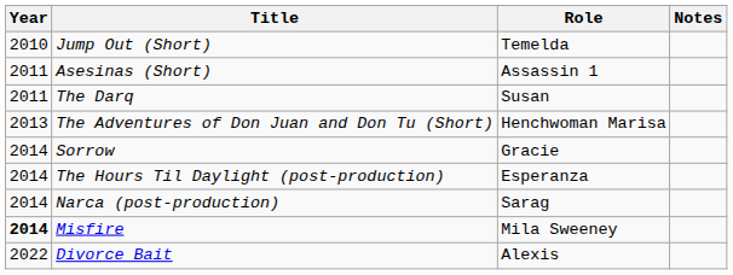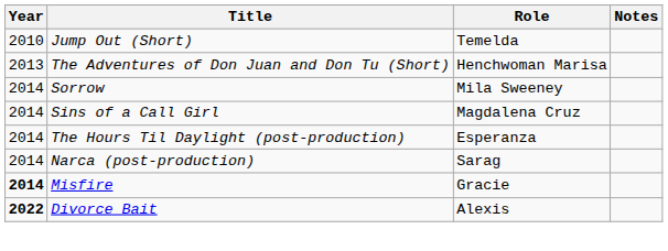 <table class="wikitable sortable">
 <tr>
 <th>Year</th>
 <th>Title</th>
 <th>Role</th>
 <th class="unsortable">Notes</th>
 </tr>
 <tr>
 <td>2010</td>
 <td><em>Jump Out (Short)</em></td>
 <td>Temelda</td>
 <td></td>
 </tr>
 <tr>
-<td>2011</td>
-<td><em>Asesinas (Short) </em></td>
-<td>Assassin 1</td>
-<td></td>
-</tr>
-<tr>
-<td>2011</td>
-<td><em>The Darq</em></td>
-<td>Susan</td>
-<td></td>
-</tr>
-<tr>
 <td>2013</td>
 <td><em>The Adventures of Don Juan and Don Tu (Short)</em></td>
 <td>Henchwoman Marisa</td>
 <td></td>
 </tr>
 <tr>
 <td>2014</td>
 <td><em>Sorrow</em></td>
-<td>Gracie</td>
+<td>Mila Sweeney</td>
+<td></td>
+</tr>
+<tr>
+<td>2014</td>
+<td><em>Sins of a Call Girl</em></td>
+<td>Magdalena Cruz</td>
 <td></td>
 </tr>
 <tr>
 <td>2014</td>
 <td><em>The Hours Til Daylight (post-production)</em></td>
 <td>Esperanza</td>
 <td></td>
 </tr>
 <tr>
 <td>2014</td>
 <td><em>Narca (post-production)</em></td>
 <td>Sarag</td>
 <td></td>
 </tr>
 <tr>
 <td><strong>2014</strong></td>
 <td><em><a href='#'>Misfire</a></em></td>
-<td>Mila Sweeney</td>
+<td>Gracie</td>
 <td></td>
 </tr>
 <tr>
-<td>2022</td>
+<td><strong>2022</strong></td>
 <td><em><a href='#'>Divorce Bait</a></em></td>
 <td>Alexis</td>
 <td></td>
 </tr>
 </table>
